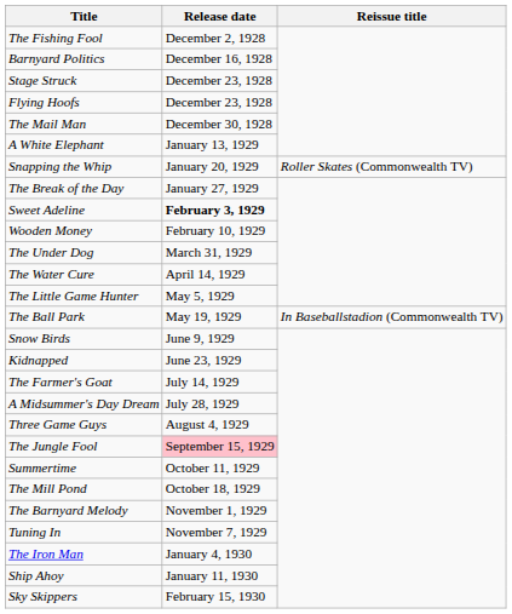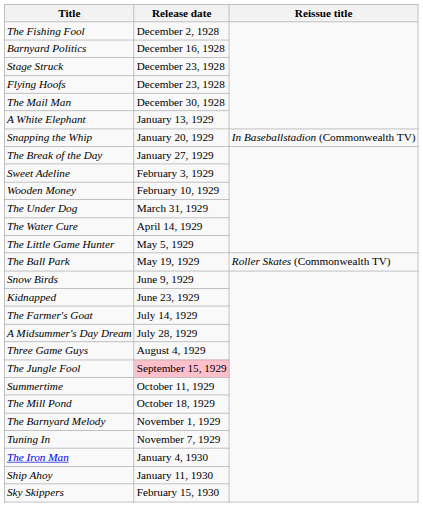 <table class="wikitable">
 <tr>
 <th>Title</th>
 <th>Release date</th>
 <th>Reissue title</th>
 </tr>
 <tr>
 <td><em>The Fishing Fool</em></td>
 <td>December 2, 1928</td>
 </tr>
 <tr>
 <td><em>Barnyard Politics</em></td>
 <td>December 16, 1928</td>
 </tr>
 <tr>
 <td><em>Stage Struck</em></td>
 <td>December 23, 1928</td>
 </tr>
 <tr>
 <td><em>Flying Hoofs</em></td>
 <td>December 23, 1928</td>
 </tr>
 <tr>
 <td><em>The Mail Man</em></td>
 <td>December 30, 1928</td>
 </tr>
 <tr>
 <td><em>A White Elephant</em></td>
 <td>January 13, 1929</td>
 </tr>
 <tr>
 <td><em>Snapping the Whip</em></td>
 <td>January 20, 1929</td>
-<td><em>Roller Skates</em> (Commonwealth TV)</td>
+<td><em>In Baseballstadion</em> (Commonwealth TV)</td>
 </tr>
 <tr>
 <td><em>The Break of the Day</em></td>
 <td>January 27, 1929</td>
 </tr>
 <tr>
 <td><em>Sweet Adeline</em></td>
-<td><strong>February 3, 1929</strong></td>
+<td>February 3, 1929</td>
 </tr>
 <tr>
 <td><em>Wooden Money</em></td>
 <td>February 10, 1929</td>
 </tr>
 <tr>
 <td><em>The Under Dog</em></td>
 <td>March 31, 1929</td>
 </tr>
 <tr>
 <td><em>The Water Cure</em></td>
 <td>April 14, 1929</td>
 </tr>
 <tr>
 <td><em>The Little Game Hunter</em></td>
 <td>May 5, 1929</td>
 </tr>
 <tr>
 <td><em>The Ball Park</em></td>
 <td>May 19, 1929</td>
-<td><em>In Baseballstadion</em> (Commonwealth TV)</td>
+<td><em>Roller Skates</em> (Commonwealth TV)</td>
 </tr>
 <tr>
 <td><em>Snow Birds</em></td>
 <td>June 9, 1929</td>
 </tr>
 <tr>
 <td><em>Kidnapped</em></td>
 <td>June 23, 1929</td>
 </tr>
 <tr>
 <td><em>The Farmer's Goat</em></td>
 <td>July 14, 1929</td>
 </tr>
 <tr>
 <td><em>A Midsummer's Day Dream</em></td>
 <td>July 28, 1929</td>
 </tr>
 <tr>
 <td><em>Three Game Guys</em></td>
 <td>August 4, 1929</td>
 </tr>
 <tr>
 <td><em>The Jungle Fool</em></td>
 <td style="background: pink;">September 15, 1929</td>
 </tr>
 <tr>
 <td><em>Summertime</em></td>
 <td>October 11, 1929</td>
 </tr>
 <tr>
 <td><em>The Mill Pond</em></td>
 <td>October 18, 1929</td>
 </tr>
 <tr>
 <td><em>The Barnyard Melody</em></td>
 <td>November 1, 1929</td>
 </tr>
 <tr>
 <td><em>Tuning In</em></td>
 <td>November 7, 1929</td>
 </tr>
 <tr>
 <td><em><a href='#'>The Iron Man</a></em></td>
 <td>January 4, 1930</td>
 </tr>
 <tr>
 <td><em>Ship Ahoy</em></td>
 <td>January 11, 1930</td>
 </tr>
 <tr>
 <td><em>Sky Skippers</em></td>
 <td>February 15, 1930</td>
 </tr>
 </table>
